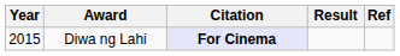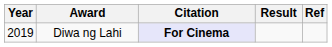 <table width="70%" class="wikitable sortable">
 <tr>
 <th width="10%">Year</th>
 <th width="35%">Award</th>
 <th width="40%">Citation</th>
 <th width="15%">Result</th>
 <th width="15%">Ref</th>
 </tr>
 <tr>
-<td align="center">2015</td>
+<td align="center">2019</td>
 <td align="center">Diwa ng Lahi</td>
 <td align="center" style="background: lavender;"><strong>For Cinema</strong></td>
 <td></td>
 <td align="center"></td>
 </tr>
 </table>
